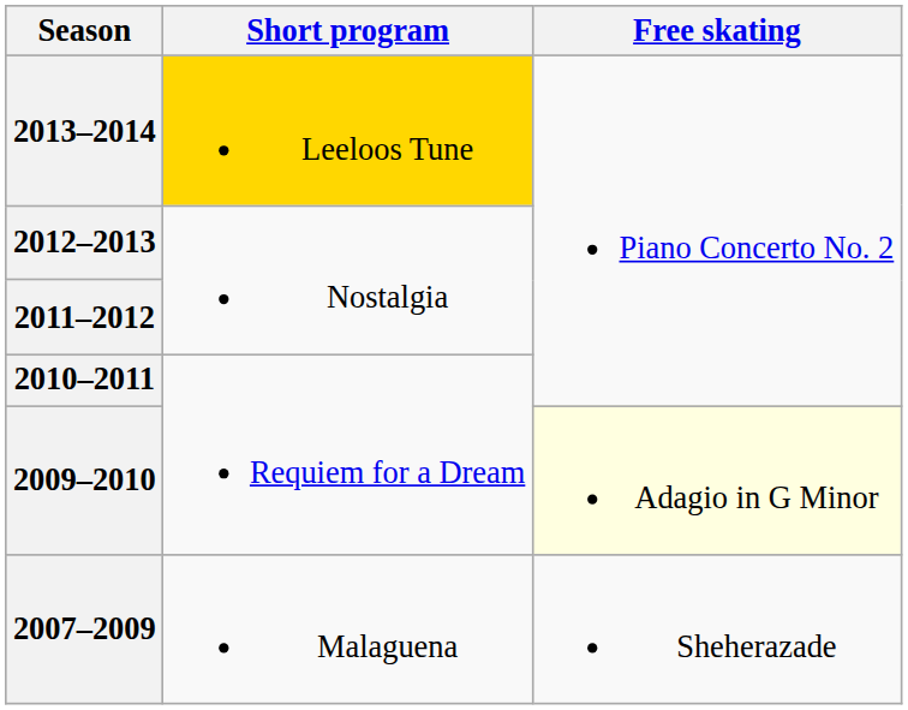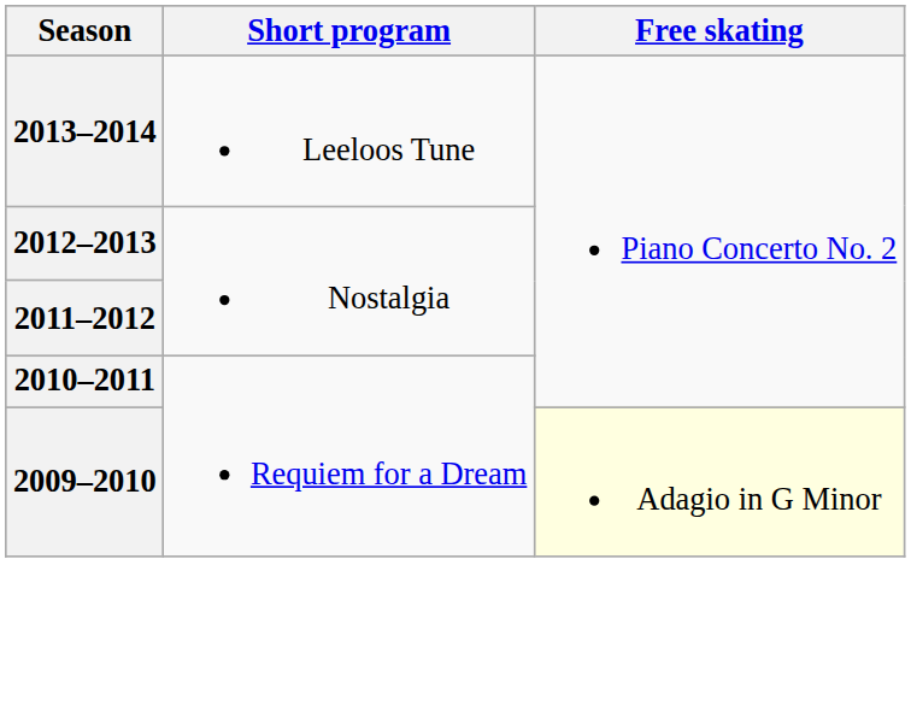 <table class="wikitable" style="text-align:center">
 <tr>
 <th>Season</th>
 <th><a href='#'>Short program</a></th>
 <th><a href='#'>Free skating</a></th>
 </tr>
 <tr>
 <th>2013–2014 <br> </th>
-<td style="background: gold;"><br><ul><li>Leeloos Tune <br></li></ul></td>
+<td><br><ul><li>Leeloos Tune <br></li></ul></td>
 <td rowspan=4><br><ul><li><a href='#'>Piano Concerto No. 2</a> <br></li></ul></td>
 </tr>
 <tr>
 <th>2012–2013 <br> </th>
 <td rowspan=2><br><ul><li>Nostalgia <br></li></ul></td>
 </tr>
 <tr>
 <th>2011–2012 <br> </th>
 </tr>
 <tr>
 <th>2010–2011 <br> </th>
 <td rowspan=2><br><ul><li><a href='#'>Requiem for a Dream</a> <br></li></ul></td>
 </tr>
 <tr>
 <th>2009–2010 <br> </th>
 <td style="background: lightyellow;"><br><ul><li>Adagio in G Minor <br></li></ul></td>
 </tr>
-<tr>
-<th>2007–2009 <br> </th>
-<td><br><ul><li>Malaguena <br></li></ul></td>
-<td><br><ul><li>Sheherazade <br></li></ul></td>
-</tr>
 </table>
